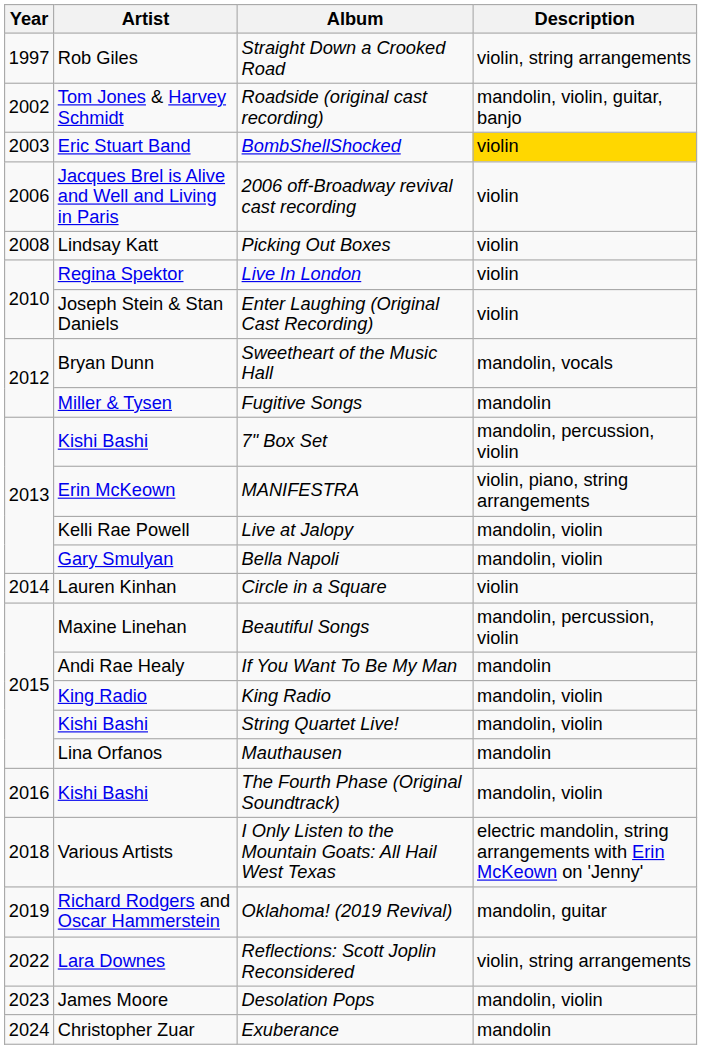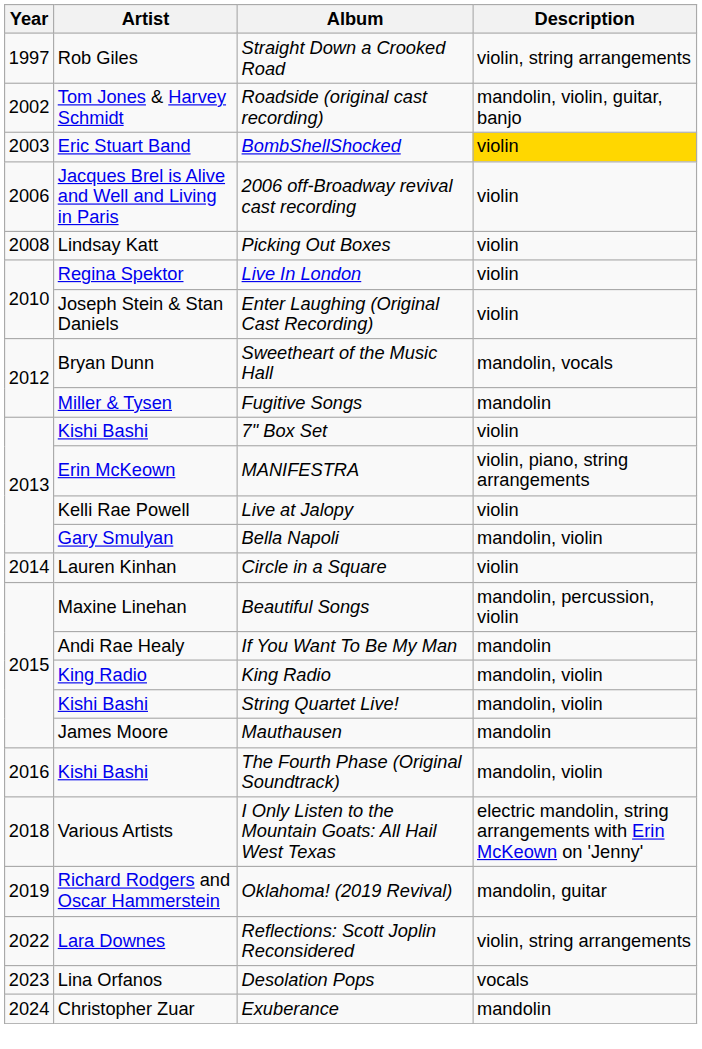 <table class="wikitable">
 <tr>
 <th>Year</th>
 <th>Artist</th>
 <th>Album</th>
 <th>Description</th>
 </tr>
 <tr>
 <td>1997</td>
 <td>Rob Giles</td>
 <td><em>Straight Down a Crooked Road</em></td>
 <td>violin, string arrangements</td>
 </tr>
 <tr>
 <td>2002</td>
 <td><a href='#'>Tom Jones</a> & <a href='#'>Harvey Schmidt</a></td>
 <td><em>Roadside (original cast recording)</em></td>
 <td>mandolin, violin, guitar, banjo</td>
 </tr>
 <tr>
 <td>2003</td>
 <td><a href='#'>Eric Stuart Band</a></td>
 <td><em><a href='#'>BombShellShocked</a></em></td>
 <td style="background: gold;">violin</td>
 </tr>
 <tr>
 <td>2006</td>
 <td><a href='#'>Jacques Brel is Alive and Well and Living in Paris</a></td>
 <td><em>2006 off-Broadway revival cast recording</em></td>
 <td>violin</td>
 </tr>
 <tr>
 <td>2008</td>
 <td>Lindsay Katt</td>
 <td><em>Picking Out Boxes</em></td>
 <td>violin</td>
 </tr>
 <tr>
 <td rowspan="2">2010</td>
 <td><a href='#'>Regina Spektor</a></td>
 <td><em><a href='#'>Live In London</a></em></td>
 <td>violin</td>
 </tr>
 <tr>
 <td>Joseph Stein & Stan Daniels</td>
 <td><em>Enter Laughing (Original Cast Recording)</em></td>
 <td>violin</td>
 </tr>
 <tr>
 <td rowspan="2">2012</td>
 <td>Bryan Dunn</td>
 <td><em>Sweetheart of the Music Hall</em></td>
 <td>mandolin, vocals</td>
 </tr>
 <tr>
 <td><a href='#'>Miller & Tysen</a></td>
 <td><em>Fugitive Songs</em></td>
 <td>mandolin</td>
 </tr>
 <tr>
 <td rowspan="4">2013</td>
 <td><a href='#'>Kishi Bashi</a></td>
 <td><em>7" Box Set</em></td>
-<td>mandolin, percussion, violin</td>
+<td>violin</td>
 </tr>
 <tr>
 <td><a href='#'>Erin McKeown</a></td>
 <td><em>MANIFESTRA</em></td>
 <td>violin, piano, string arrangements</td>
 </tr>
 <tr>
 <td>Kelli Rae Powell</td>
 <td><em>Live at Jalopy</em></td>
-<td>mandolin, violin</td>
+<td>violin</td>
 </tr>
 <tr>
 <td><a href='#'>Gary Smulyan</a></td>
 <td><em>Bella Napoli</em></td>
 <td>mandolin, violin</td>
 </tr>
 <tr>
 <td>2014</td>
 <td>Lauren Kinhan</td>
 <td><em>Circle in a Square</em></td>
 <td>violin</td>
 </tr>
 <tr>
 <td rowspan="5">2015</td>
 <td>Maxine Linehan</td>
 <td><em>Beautiful Songs</em></td>
 <td>mandolin, percussion, violin</td>
 </tr>
 <tr>
 <td>Andi Rae Healy</td>
 <td><em>If You Want To Be My Man</em></td>
 <td>mandolin</td>
 </tr>
 <tr>
 <td><a href='#'>King Radio</a></td>
 <td><em>King Radio</em></td>
 <td>mandolin, violin</td>
 </tr>
 <tr>
 <td><a href='#'>Kishi Bashi</a></td>
 <td><em>String Quartet Live!</em></td>
 <td>mandolin, violin</td>
 </tr>
 <tr>
-<td>Lina Orfanos</td>
+<td>James Moore</td>
 <td><em>Mauthausen</em></td>
 <td>mandolin</td>
 </tr>
 <tr>
 <td>2016</td>
 <td><a href='#'>Kishi Bashi</a></td>
 <td><em>The Fourth Phase (Original Soundtrack)</em></td>
 <td>mandolin, violin</td>
 </tr>
 <tr>
 <td>2018</td>
 <td>Various Artists</td>
 <td><em>I Only Listen to the Mountain Goats: All Hail West Texas</em></td>
 <td>electric mandolin, string arrangements with <a href='#'>Erin McKeown</a> on 'Jenny'</td>
 </tr>
 <tr>
 <td>2019</td>
 <td><a href='#'>Richard Rodgers</a> and <a href='#'>Oscar Hammerstein</a></td>
 <td><em>Oklahoma! (2019 Revival)</em></td>
 <td>mandolin, guitar</td>
 </tr>
 <tr>
 <td>2022</td>
 <td><a href='#'>Lara Downes</a></td>
 <td><em>Reflections: Scott Joplin Reconsidered</em></td>
 <td>violin, string arrangements</td>
 </tr>
 <tr>
 <td>2023</td>
-<td>James Moore</td>
+<td>Lina Orfanos</td>
 <td><em>Desolation Pops</em></td>
-<td>mandolin, violin</td>
+<td>vocals</td>
 </tr>
 <tr>
 <td>2024</td>
 <td>Christopher Zuar</td>
 <td><em>Exuberance</em></td>
 <td>mandolin</td>
 </tr>
 </table>
